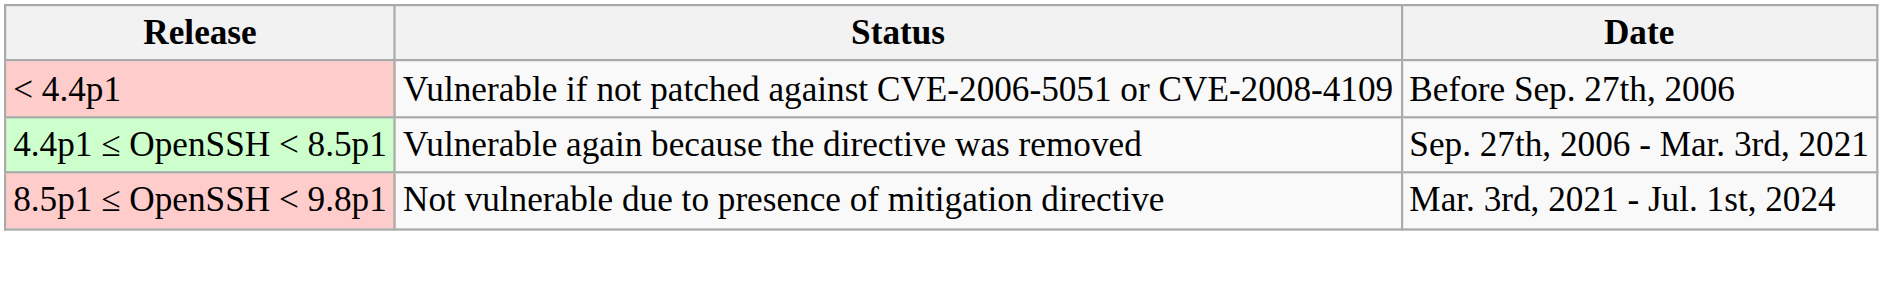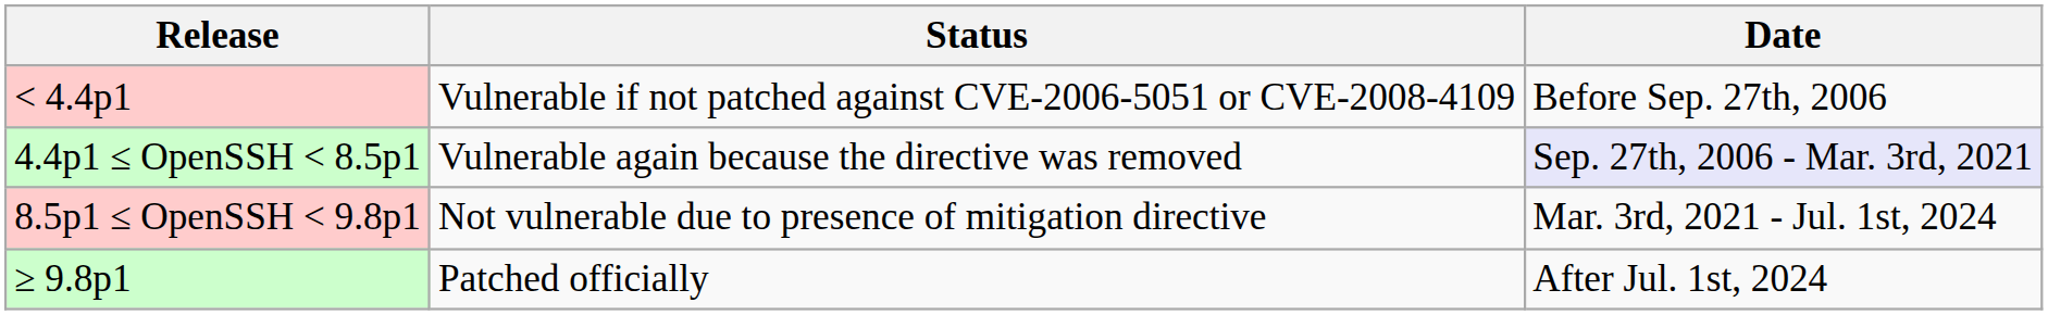 <table class="wikitable">
 <tr>
 <th style="">Release</th>
 <th>Status</th>
 <th>Date</th>
 </tr>
 <tr>
 <td style="background-color:#FFCCCC;">< 4.4p1</td>
 <td>Vulnerable if not patched against CVE-2006-5051 or CVE-2008-4109</td>
 <td>Before Sep. 27th, 2006</td>
 </tr>
 <tr>
 <td style="background-color:#CCFFCC;">4.4p1 ≤ OpenSSH < 8.5p1</td>
 <td>Vulnerable again because the directive was removed</td>
-<td>Sep. 27th, 2006 - Mar. 3rd, 2021</td>
+<td style="background: lavender;">Sep. 27th, 2006 - Mar. 3rd, 2021</td>
 </tr>
 <tr>
 <td style="background-color:#FFCCCC;">8.5p1 ≤ OpenSSH < 9.8p1</td>
 <td>Not vulnerable due to presence of mitigation directive</td>
 <td>Mar. 3rd, 2021 - Jul. 1st, 2024</td>
 </tr>
+<tr>
+<td style="background-color:#CCFFCC;">≥ 9.8p1</td>
+<td>Patched officially</td>
+<td>After Jul. 1st, 2024</td>
+</tr>
 </table>
